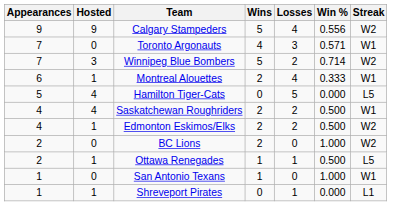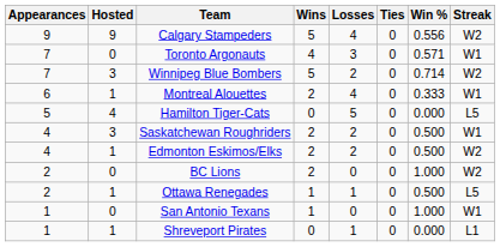 <table class="wikitable sortable"  style="font-size: 95%; text-align:center">
 <tr>
 <th>Appearances</th>
 <th>Hosted</th>
 <th>Team</th>
 <th>Wins</th>
 <th>Losses</th>
+<th>Ties</th>
 <th>Win %</th>
 <th>Streak</th>
 </tr>
 <tr>
 <td>9</td>
 <td>9</td>
 <td><a href='#'>Calgary Stampeders</a></td>
 <td>5</td>
 <td>4</td>
+<td>0</td>
 <td>0.556</td>
 <td>W2</td>
 </tr>
 <tr>
 <td>7</td>
 <td>0</td>
 <td><a href='#'>Toronto Argonauts</a></td>
 <td>4</td>
 <td>3</td>
+<td>0</td>
 <td>0.571</td>
 <td>W1</td>
 </tr>
 <tr>
 <td>7</td>
 <td>3</td>
 <td><a href='#'>Winnipeg Blue Bombers</a></td>
 <td>5</td>
 <td>2</td>
+<td>0</td>
 <td>0.714</td>
 <td>W2</td>
 </tr>
 <tr>
 <td>6</td>
 <td>1</td>
 <td><a href='#'>Montreal Alouettes</a></td>
 <td>2</td>
 <td>4</td>
+<td>0</td>
 <td>0.333</td>
 <td>W1</td>
 </tr>
 <tr>
 <td>5</td>
 <td>4</td>
 <td><a href='#'>Hamilton Tiger-Cats</a></td>
 <td>0</td>
 <td>5</td>
+<td>0</td>
 <td>0.000</td>
 <td>L5</td>
 </tr>
 <tr>
 <td>4</td>
-<td>4</td>
+<td>3</td>
 <td><a href='#'>Saskatchewan Roughriders</a></td>
 <td>2</td>
 <td>2</td>
+<td>0</td>
 <td>0.500</td>
 <td>W1</td>
 </tr>
 <tr>
 <td>4</td>
 <td>1</td>
 <td><a href='#'>Edmonton Eskimos/Elks</a></td>
 <td>2</td>
 <td>2</td>
+<td>0</td>
 <td>0.500</td>
 <td>W2</td>
 </tr>
 <tr>
 <td>2</td>
 <td>0</td>
 <td><a href='#'>BC Lions</a></td>
 <td>2</td>
+<td>0</td>
 <td>0</td>
 <td>1.000</td>
 <td>W2</td>
 </tr>
 <tr>
 <td>2</td>
 <td>1</td>
 <td><a href='#'>Ottawa Renegades</a></td>
 <td>1</td>
 <td>1</td>
+<td>0</td>
 <td>0.500</td>
 <td>L5</td>
 </tr>
 <tr>
 <td>1</td>
 <td>0</td>
 <td><a href='#'>San Antonio Texans</a></td>
 <td>1</td>
+<td>0</td>
 <td>0</td>
 <td>1.000</td>
 <td>W1</td>
 </tr>
 <tr>
 <td>1</td>
 <td>1</td>
 <td><a href='#'>Shreveport Pirates</a></td>
 <td>0</td>
 <td>1</td>
+<td>0</td>
 <td>0.000</td>
 <td>L1</td>
 </tr>
 </table>
